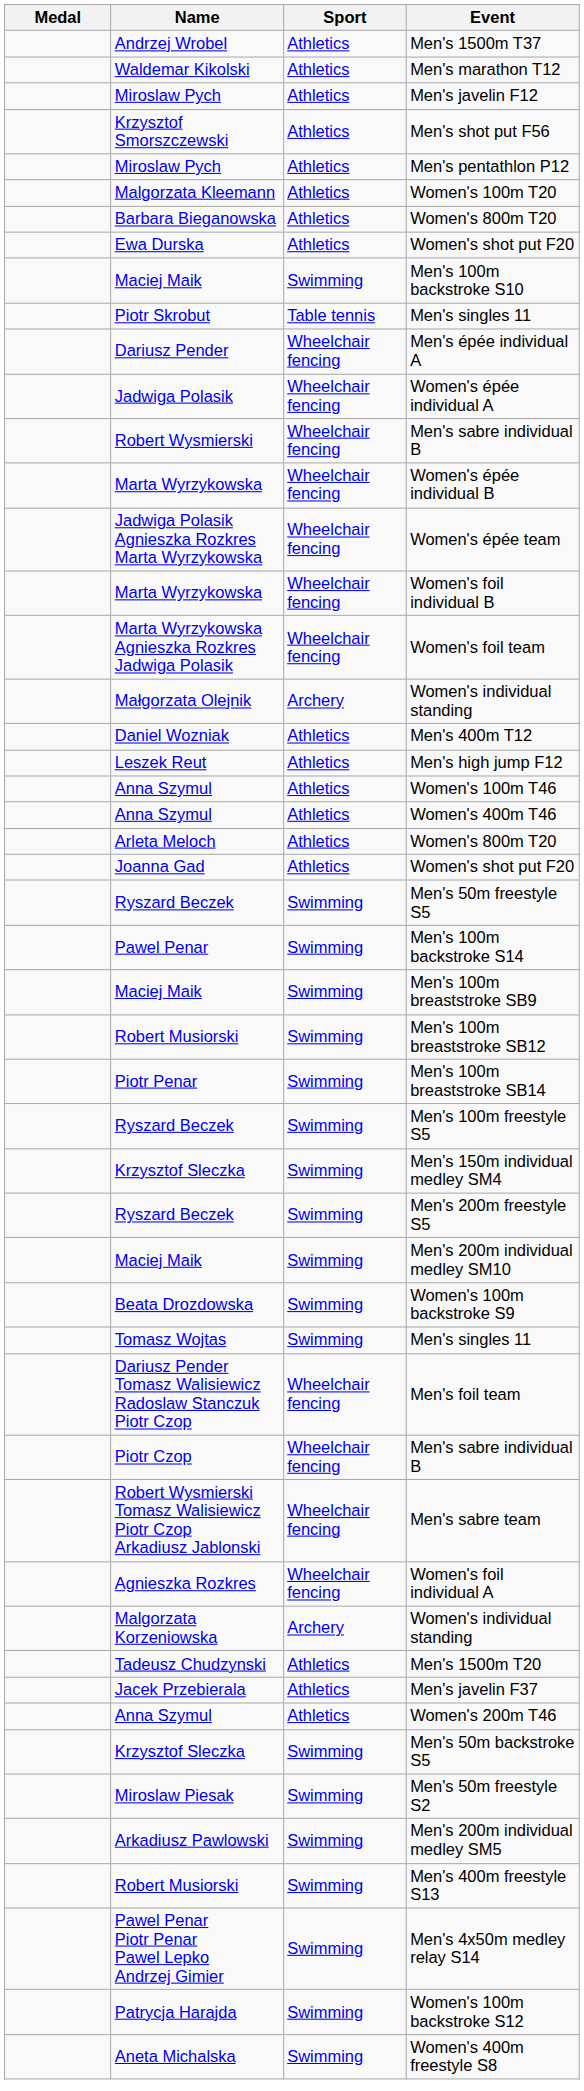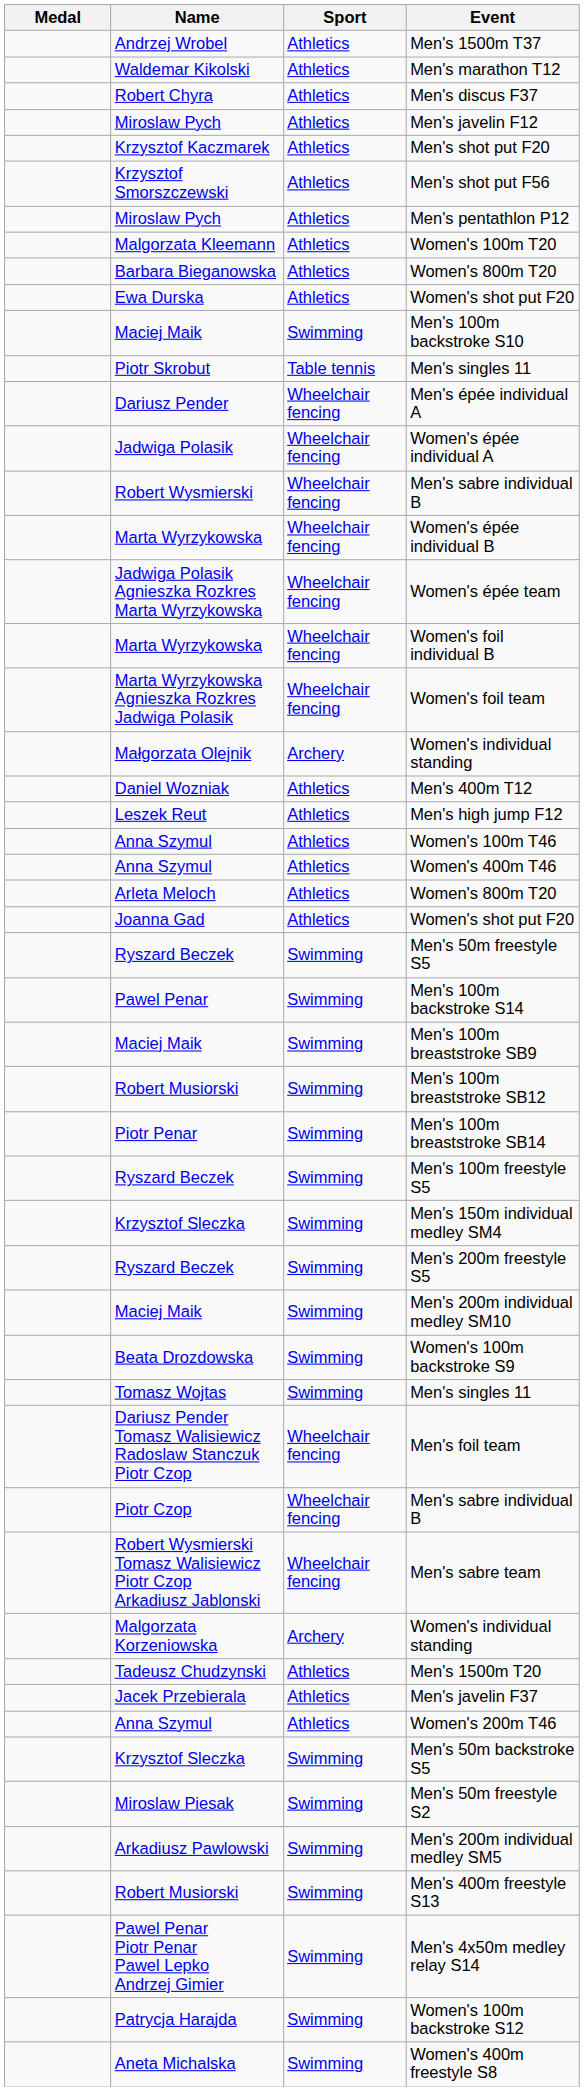 <table class="wikitable">
 <tr>
 <th style="width:6em">Medal</th>
 <th style="width:10em">Name</th>
 <th style="width:7em">Sport</th>
 <th style="width:10em">Event</th>
 </tr>
 <tr>
 <td></td>
 <td><a href='#'>Andrzej Wrobel</a></td>
 <td><a href='#'>Athletics</a></td>
 <td>Men's 1500m T37</td>
 </tr>
 <tr>
 <td></td>
 <td><a href='#'>Waldemar Kikolski</a></td>
 <td><a href='#'>Athletics</a></td>
 <td>Men's marathon T12</td>
 </tr>
 <tr>
 <td></td>
+<td><a href='#'>Robert Chyra</a></td>
+<td><a href='#'>Athletics</a></td>
+<td>Men's discus F37</td>
+</tr>
+<tr>
+<td></td>
 <td><a href='#'>Miroslaw Pych</a></td>
 <td><a href='#'>Athletics</a></td>
 <td>Men's javelin F12</td>
+</tr>
+<tr>
+<td></td>
+<td><a href='#'>Krzysztof Kaczmarek</a></td>
+<td><a href='#'>Athletics</a></td>
+<td>Men's shot put F20</td>
 </tr>
 <tr>
 <td></td>
 <td><a href='#'>Krzysztof Smorszczewski</a></td>
 <td><a href='#'>Athletics</a></td>
 <td>Men's shot put F56</td>
 </tr>
 <tr>
 <td></td>
 <td><a href='#'>Miroslaw Pych</a></td>
 <td><a href='#'>Athletics</a></td>
 <td>Men's pentathlon P12</td>
 </tr>
 <tr>
 <td></td>
 <td><a href='#'>Malgorzata Kleemann</a></td>
 <td><a href='#'>Athletics</a></td>
 <td>Women's 100m T20</td>
 </tr>
 <tr>
 <td></td>
 <td><a href='#'>Barbara Bieganowska</a></td>
 <td><a href='#'>Athletics</a></td>
 <td>Women's 800m T20</td>
 </tr>
 <tr>
 <td></td>
 <td><a href='#'>Ewa Durska</a></td>
 <td><a href='#'>Athletics</a></td>
 <td>Women's shot put F20</td>
 </tr>
 <tr>
 <td></td>
 <td><a href='#'>Maciej Maik</a></td>
 <td><a href='#'>Swimming</a></td>
 <td>Men's 100m backstroke S10</td>
 </tr>
 <tr>
 <td></td>
 <td><a href='#'>Piotr Skrobut</a></td>
 <td><a href='#'>Table tennis</a></td>
 <td>Men's singles 11</td>
 </tr>
 <tr>
 <td></td>
 <td><a href='#'>Dariusz Pender</a></td>
 <td><a href='#'>Wheelchair fencing</a></td>
 <td>Men's épée individual A</td>
 </tr>
 <tr>
 <td></td>
 <td><a href='#'>Jadwiga Polasik</a></td>
 <td><a href='#'>Wheelchair fencing</a></td>
 <td>Women's épée individual A</td>
 </tr>
 <tr>
 <td></td>
 <td><a href='#'>Robert Wysmierski</a></td>
 <td><a href='#'>Wheelchair fencing</a></td>
 <td>Men's sabre individual B</td>
 </tr>
 <tr>
 <td></td>
 <td><a href='#'>Marta Wyrzykowska</a></td>
 <td><a href='#'>Wheelchair fencing</a></td>
 <td>Women's épée individual B</td>
 </tr>
 <tr>
 <td></td>
 <td><a href='#'>Jadwiga Polasik</a><br> <a href='#'>Agnieszka Rozkres</a><br> <a href='#'>Marta Wyrzykowska</a></td>
 <td><a href='#'>Wheelchair fencing</a></td>
 <td>Women's épée team</td>
 </tr>
 <tr>
 <td></td>
 <td><a href='#'>Marta Wyrzykowska</a></td>
 <td><a href='#'>Wheelchair fencing</a></td>
 <td>Women's foil individual B</td>
 </tr>
 <tr>
 <td></td>
 <td><a href='#'>Marta Wyrzykowska</a><br> <a href='#'>Agnieszka Rozkres</a><br> <a href='#'>Jadwiga Polasik</a></td>
 <td><a href='#'>Wheelchair fencing</a></td>
 <td>Women's foil team</td>
 </tr>
 <tr>
 <td></td>
 <td><a href='#'>Małgorzata Olejnik</a></td>
 <td><a href='#'>Archery</a></td>
 <td>Women's individual standing</td>
 </tr>
 <tr>
 <td></td>
 <td><a href='#'>Daniel Wozniak</a></td>
 <td><a href='#'>Athletics</a></td>
 <td>Men's 400m T12</td>
 </tr>
 <tr>
 <td></td>
 <td><a href='#'>Leszek Reut</a></td>
 <td><a href='#'>Athletics</a></td>
 <td>Men's high jump F12</td>
 </tr>
 <tr>
 <td></td>
 <td><a href='#'>Anna Szymul</a></td>
 <td><a href='#'>Athletics</a></td>
 <td>Women's 100m T46</td>
 </tr>
 <tr>
 <td></td>
 <td><a href='#'>Anna Szymul</a></td>
 <td><a href='#'>Athletics</a></td>
 <td>Women's 400m T46</td>
 </tr>
 <tr>
 <td></td>
 <td><a href='#'>Arleta Meloch</a></td>
 <td><a href='#'>Athletics</a></td>
 <td>Women's 800m T20</td>
 </tr>
 <tr>
 <td></td>
 <td><a href='#'>Joanna Gad</a></td>
 <td><a href='#'>Athletics</a></td>
 <td>Women's shot put F20</td>
 </tr>
 <tr>
 <td></td>
 <td><a href='#'>Ryszard Beczek</a></td>
 <td><a href='#'>Swimming</a></td>
 <td>Men's 50m freestyle S5</td>
 </tr>
 <tr>
 <td></td>
 <td><a href='#'>Pawel Penar</a></td>
 <td><a href='#'>Swimming</a></td>
 <td>Men's 100m backstroke S14</td>
 </tr>
 <tr>
 <td></td>
 <td><a href='#'>Maciej Maik</a></td>
 <td><a href='#'>Swimming</a></td>
 <td>Men's 100m breaststroke SB9</td>
 </tr>
 <tr>
 <td></td>
 <td><a href='#'>Robert Musiorski</a></td>
 <td><a href='#'>Swimming</a></td>
 <td>Men's 100m breaststroke SB12</td>
 </tr>
 <tr>
 <td></td>
 <td><a href='#'>Piotr Penar</a></td>
 <td><a href='#'>Swimming</a></td>
 <td>Men's 100m breaststroke SB14</td>
 </tr>
 <tr>
 <td></td>
 <td><a href='#'>Ryszard Beczek</a></td>
 <td><a href='#'>Swimming</a></td>
 <td>Men's 100m freestyle S5</td>
 </tr>
 <tr>
 <td></td>
 <td><a href='#'>Krzysztof Sleczka</a></td>
 <td><a href='#'>Swimming</a></td>
 <td>Men's 150m individual medley SM4</td>
 </tr>
 <tr>
 <td></td>
 <td><a href='#'>Ryszard Beczek</a></td>
 <td><a href='#'>Swimming</a></td>
 <td>Men's 200m freestyle S5</td>
 </tr>
 <tr>
 <td></td>
 <td><a href='#'>Maciej Maik</a></td>
 <td><a href='#'>Swimming</a></td>
 <td>Men's 200m individual medley SM10</td>
 </tr>
 <tr>
 <td></td>
 <td><a href='#'>Beata Drozdowska</a></td>
 <td><a href='#'>Swimming</a></td>
 <td>Women's 100m backstroke S9</td>
 </tr>
 <tr>
 <td></td>
 <td><a href='#'>Tomasz Wojtas</a></td>
 <td><a href='#'>Swimming</a></td>
 <td>Men's singles 11</td>
 </tr>
 <tr>
 <td></td>
 <td><a href='#'>Dariusz Pender</a><br> <a href='#'>Tomasz Walisiewicz</a><br> <a href='#'>Radoslaw Stanczuk</a><br> <a href='#'>Piotr Czop</a></td>
 <td><a href='#'>Wheelchair fencing</a></td>
 <td>Men's foil team</td>
 </tr>
 <tr>
 <td></td>
 <td><a href='#'>Piotr Czop</a></td>
 <td><a href='#'>Wheelchair fencing</a></td>
 <td>Men's sabre individual B</td>
 </tr>
 <tr>
 <td></td>
 <td><a href='#'>Robert Wysmierski</a><br> <a href='#'>Tomasz Walisiewicz</a><br> <a href='#'>Piotr Czop</a><br> <a href='#'>Arkadiusz Jablonski</a></td>
 <td><a href='#'>Wheelchair fencing</a></td>
 <td>Men's sabre team</td>
 </tr>
 <tr>
 <td></td>
-<td><a href='#'>Agnieszka Rozkres</a></td>
-<td><a href='#'>Wheelchair fencing</a></td>
-<td>Women's foil individual A</td>
-</tr>
-<tr>
-<td></td>
 <td><a href='#'>Malgorzata Korzeniowska</a></td>
 <td><a href='#'>Archery</a></td>
 <td>Women's individual standing</td>
 </tr>
 <tr>
 <td></td>
 <td><a href='#'>Tadeusz Chudzynski</a></td>
 <td><a href='#'>Athletics</a></td>
 <td>Men's 1500m T20</td>
 </tr>
 <tr>
 <td></td>
 <td><a href='#'>Jacek Przebierala</a></td>
 <td><a href='#'>Athletics</a></td>
 <td>Men's javelin F37</td>
 </tr>
 <tr>
 <td></td>
 <td><a href='#'>Anna Szymul</a></td>
 <td><a href='#'>Athletics</a></td>
 <td>Women's 200m T46</td>
 </tr>
 <tr>
 <td></td>
 <td><a href='#'>Krzysztof Sleczka</a></td>
 <td><a href='#'>Swimming</a></td>
 <td>Men's 50m backstroke S5</td>
 </tr>
 <tr>
 <td></td>
 <td><a href='#'>Miroslaw Piesak</a></td>
 <td><a href='#'>Swimming</a></td>
 <td>Men's 50m freestyle S2</td>
 </tr>
 <tr>
 <td></td>
 <td><a href='#'>Arkadiusz Pawlowski</a></td>
 <td><a href='#'>Swimming</a></td>
 <td>Men's 200m individual medley SM5</td>
 </tr>
 <tr>
 <td></td>
 <td><a href='#'>Robert Musiorski</a></td>
 <td><a href='#'>Swimming</a></td>
 <td>Men's 400m freestyle S13</td>
 </tr>
 <tr>
 <td></td>
 <td><a href='#'>Pawel Penar</a><br> <a href='#'>Piotr Penar</a><br> <a href='#'>Pawel Lepko</a><br> <a href='#'>Andrzej Gimier</a></td>
 <td><a href='#'>Swimming</a></td>
 <td>Men's 4x50m medley relay S14</td>
 </tr>
 <tr>
 <td></td>
 <td><a href='#'>Patrycja Harajda</a></td>
 <td><a href='#'>Swimming</a></td>
 <td>Women's 100m backstroke S12</td>
 </tr>
 <tr>
 <td></td>
 <td><a href='#'>Aneta Michalska</a></td>
 <td><a href='#'>Swimming</a></td>
 <td>Women's 400m freestyle S8</td>
 </tr>
 </table>
